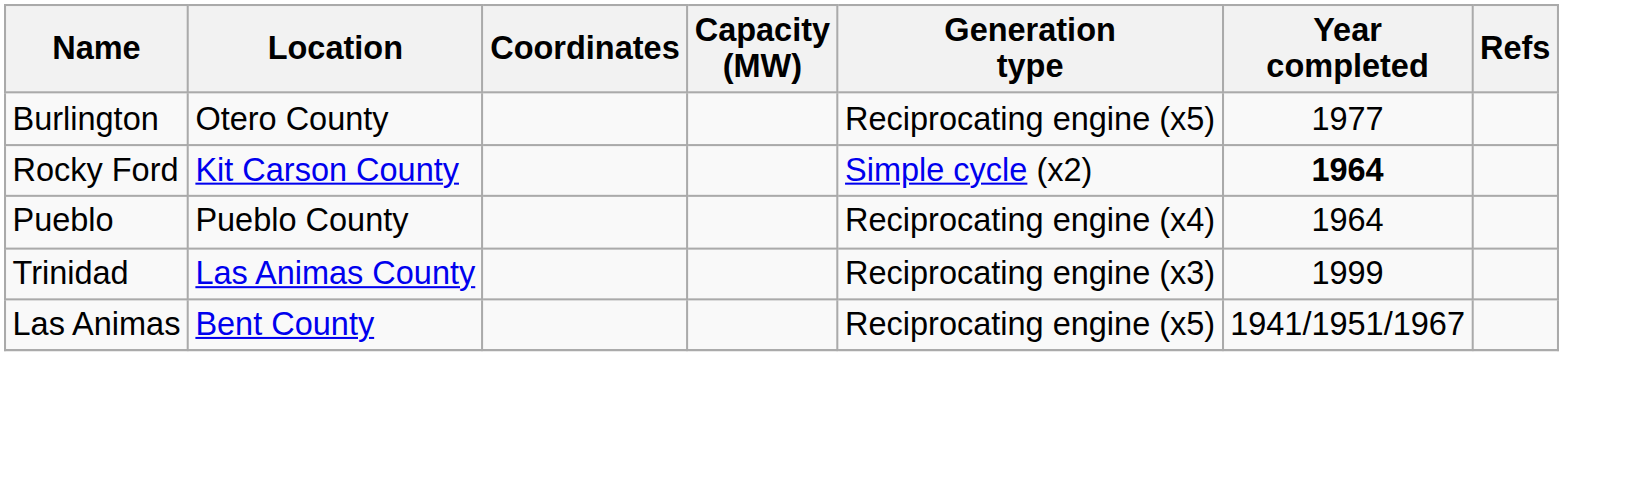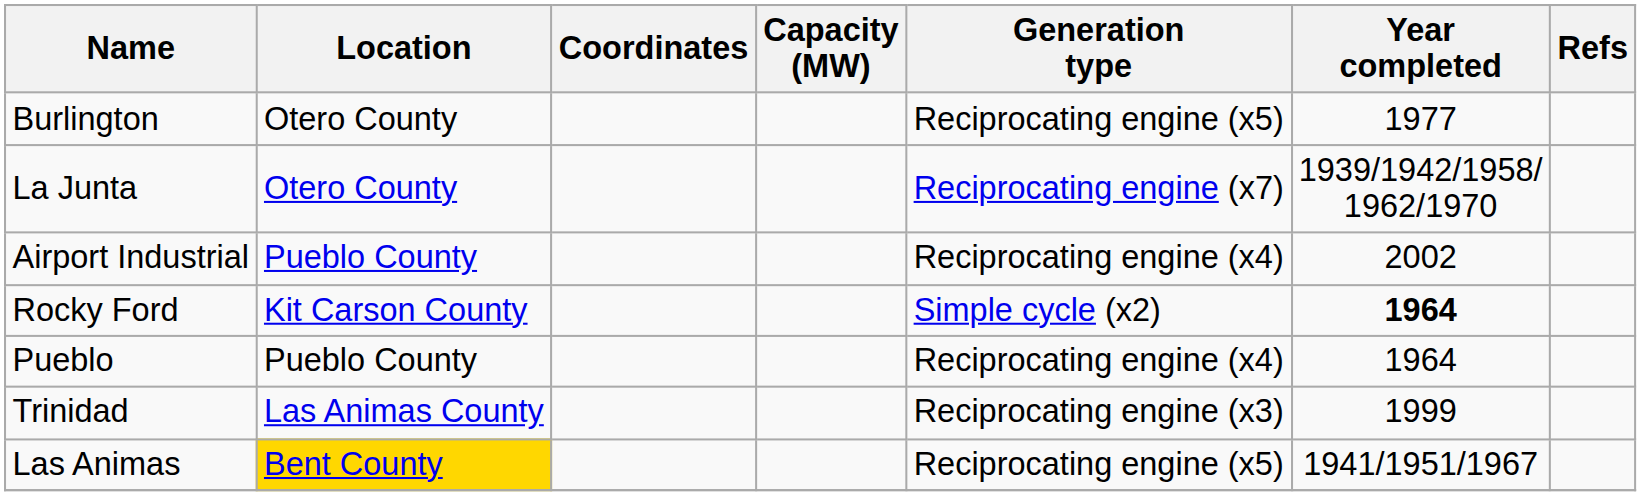 <table class="wikitable sortable">
 <tr>
 <th>Name</th>
 <th>Location</th>
 <th>Coordinates</th>
 <th>Capacity<br>(MW)</th>
 <th>Generation<br>type</th>
 <th>Year<br>completed</th>
 <th>Refs</th>
 </tr>
 <tr>
 <td>Burlington</td>
 <td>Otero County</td>
 <td></td>
 <td align="center"></td>
 <td>Reciprocating engine (x5)</td>
 <td align="center">1977</td>
+<td></td>
+</tr>
+<tr>
+<td>La Junta</td>
+<td><a href='#'>Otero County</a></td>
+<td></td>
+<td align="center"></td>
+<td><a href='#'>Reciprocating engine</a> (x7)</td>
+<td align="center">1939/1942/1958/<br>1962/1970</td>
+<td></td>
+</tr>
+<tr>
+<td>Airport Industrial</td>
+<td><a href='#'>Pueblo County</a></td>
+<td></td>
+<td align="center"></td>
+<td>Reciprocating engine (x4)</td>
+<td align="center">2002</td>
 <td></td>
 </tr>
 <tr>
 <td>Rocky Ford</td>
 <td><a href='#'>Kit Carson County</a></td>
 <td></td>
 <td align="center"></td>
 <td><a href='#'>Simple cycle</a> (x2)</td>
 <td align="center"><strong>1964</strong></td>
 <td></td>
 </tr>
 <tr>
 <td>Pueblo</td>
 <td>Pueblo County</td>
 <td></td>
 <td align="center"></td>
 <td>Reciprocating engine (x4)</td>
 <td align="center">1964</td>
 <td></td>
 </tr>
 <tr>
 <td>Trinidad</td>
 <td><a href='#'>Las Animas County</a></td>
 <td></td>
 <td align="center"></td>
 <td>Reciprocating engine (x3)</td>
 <td align="center">1999</td>
 <td></td>
 </tr>
 <tr>
 <td>Las Animas</td>
-<td><a href='#'>Bent County</a></td>
+<td style="background: gold;"><a href='#'>Bent County</a></td>
 <td></td>
 <td align="center"></td>
 <td>Reciprocating engine (x5)</td>
 <td align="center">1941/1951/1967</td>
 <td></td>
 </tr>
 <tr>
 </tr>
 </table>
